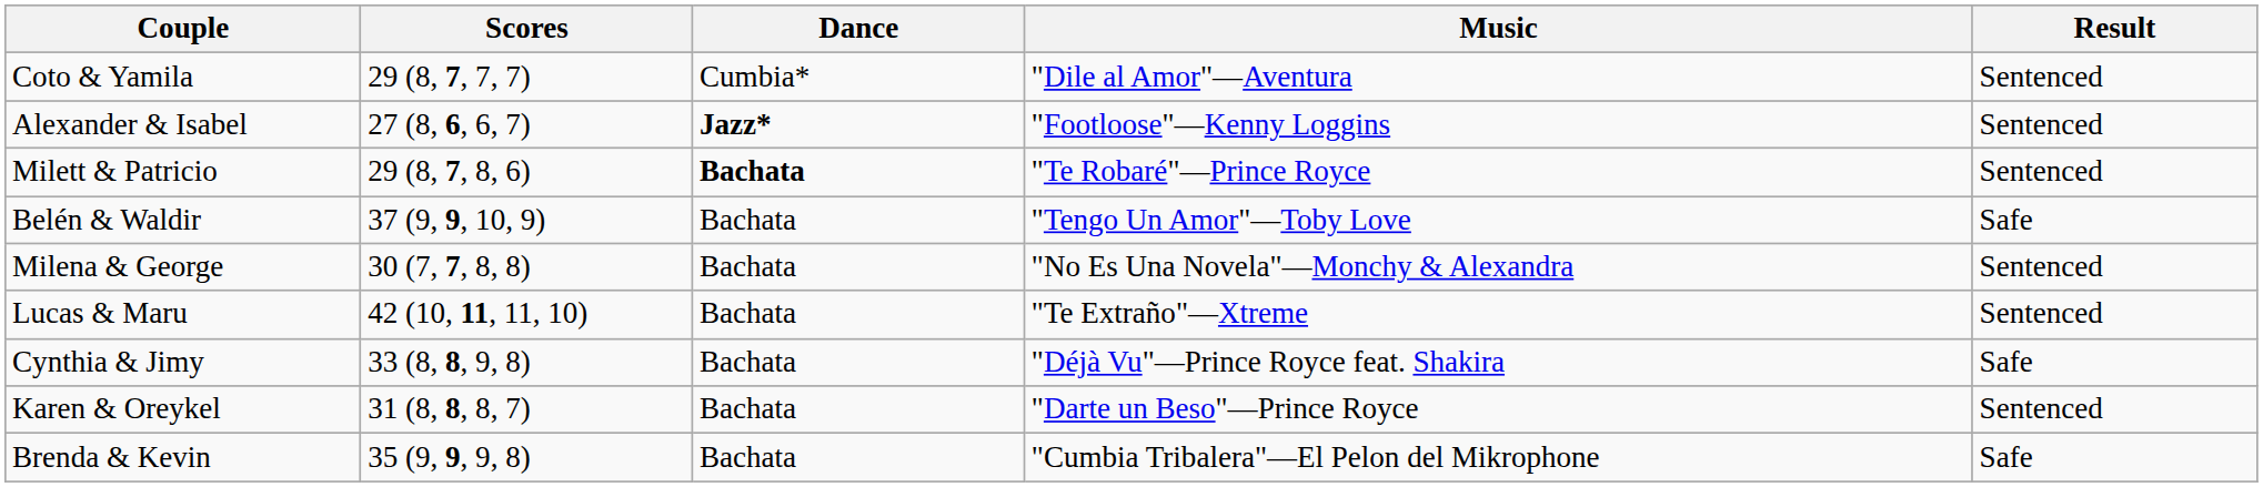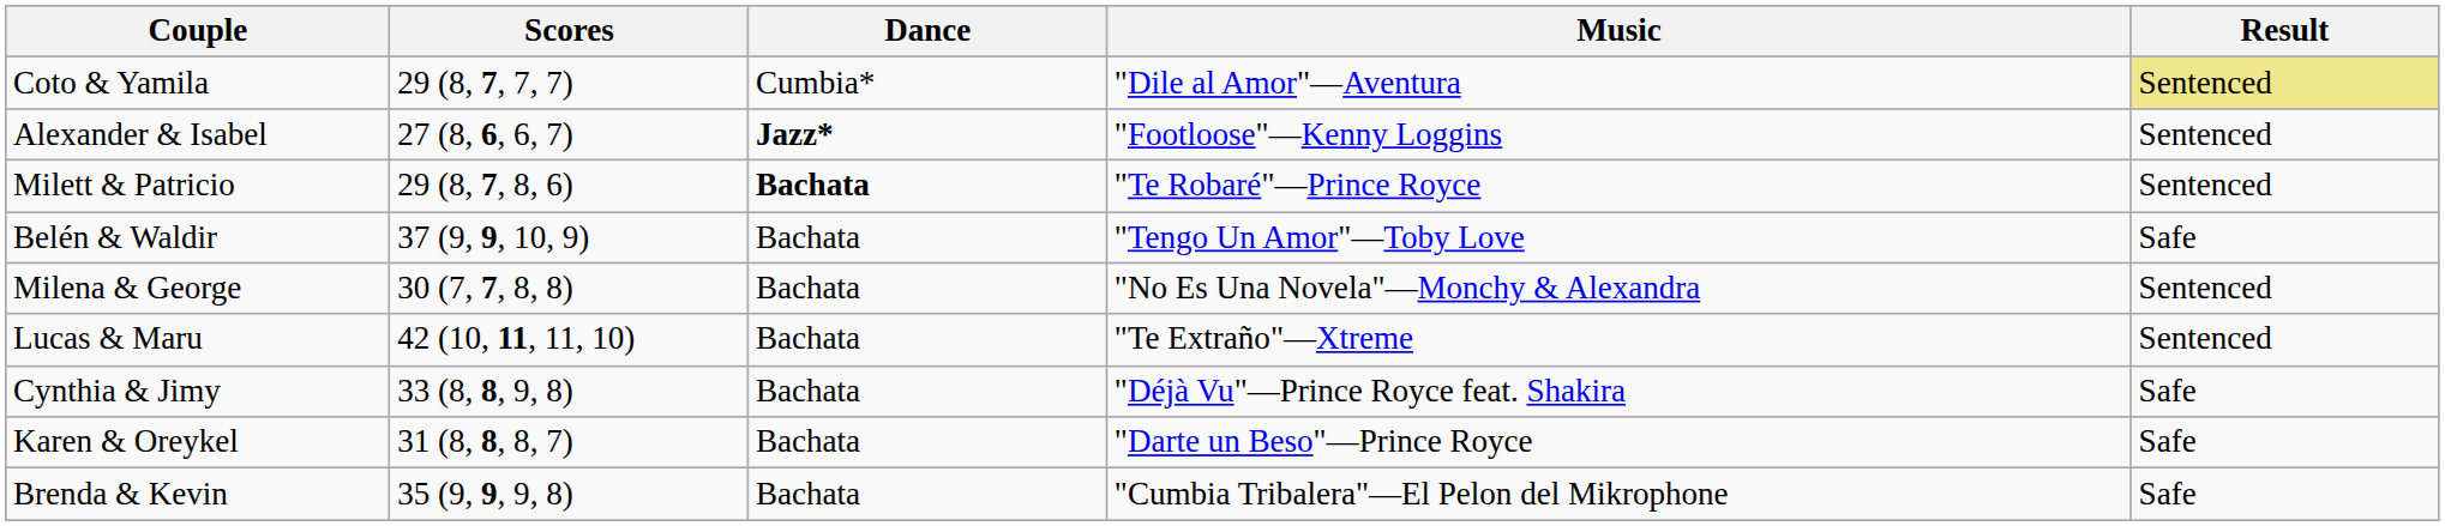 <table class="wikitable sortable" style="width:95%; white-space:nowrap">
 <tr>
 <th style="width:15%;">Couple</th>
 <th style="width:14%;">Scores</th>
 <th style="width:14%;">Dance</th>
 <th style="width:40%;">Music</th>
 <th style="width:12%;">Result</th>
 </tr>
 <tr>
 <td>Coto & Yamila</td>
 <td>29 (8, <strong>7</strong>, 7, 7)</td>
 <td>Cumbia*</td>
 <td>"<a href='#'>Dile al Amor</a>"—<a href='#'>Aventura</a></td>
-<td>Sentenced</td>
+<td style="background: khaki;">Sentenced</td>
 </tr>
 <tr>
 <td>Alexander & Isabel</td>
 <td>27 (8, <strong>6</strong>, 6, 7)</td>
 <td><strong>Jazz*</strong></td>
 <td>"<a href='#'>Footloose</a>"—<a href='#'>Kenny Loggins</a></td>
 <td>Sentenced</td>
 </tr>
 <tr>
 <td>Milett & Patricio</td>
 <td>29 (8, <strong>7</strong>, 8, 6)</td>
 <td><strong>Bachata</strong></td>
 <td>"<a href='#'>Te Robaré</a>"—<a href='#'>Prince Royce</a></td>
 <td>Sentenced</td>
 </tr>
 <tr>
 <td>Belén & Waldir</td>
 <td>37 (9, <strong>9</strong>, 10, 9)</td>
 <td>Bachata</td>
 <td>"<a href='#'>Tengo Un Amor</a>"—<a href='#'>Toby Love</a></td>
 <td>Safe</td>
 </tr>
 <tr>
 <td>Milena & George</td>
 <td>30 (7, <strong>7</strong>, 8, 8)</td>
 <td>Bachata</td>
 <td>"No Es Una Novela"—<a href='#'>Monchy & Alexandra</a></td>
 <td>Sentenced</td>
 </tr>
 <tr>
 <td>Lucas & Maru</td>
 <td>42 (10, <strong>11</strong>, 11, 10)</td>
 <td>Bachata</td>
 <td>"Te Extraño"—<a href='#'>Xtreme</a></td>
 <td>Sentenced</td>
 </tr>
 <tr>
 <td>Cynthia & Jimy</td>
 <td>33 (8, <strong>8</strong>, 9, 8)</td>
 <td>Bachata</td>
 <td>"<a href='#'>Déjà Vu</a>"—Prince Royce feat. <a href='#'>Shakira</a></td>
 <td>Safe</td>
 </tr>
 <tr>
 <td>Karen & Oreykel</td>
 <td>31 (8, <strong>8</strong>, 8, 7)</td>
 <td>Bachata</td>
 <td>"<a href='#'>Darte un Beso</a>"—Prince Royce</td>
-<td>Sentenced</td>
+<td>Safe</td>
 </tr>
 <tr>
 <td>Brenda & Kevin</td>
 <td>35 (9, <strong>9</strong>, 9, 8)</td>
 <td>Bachata</td>
 <td>"Cumbia Tribalera"—El Pelon del Mikrophone</td>
 <td>Safe</td>
 </tr>
 </table>
